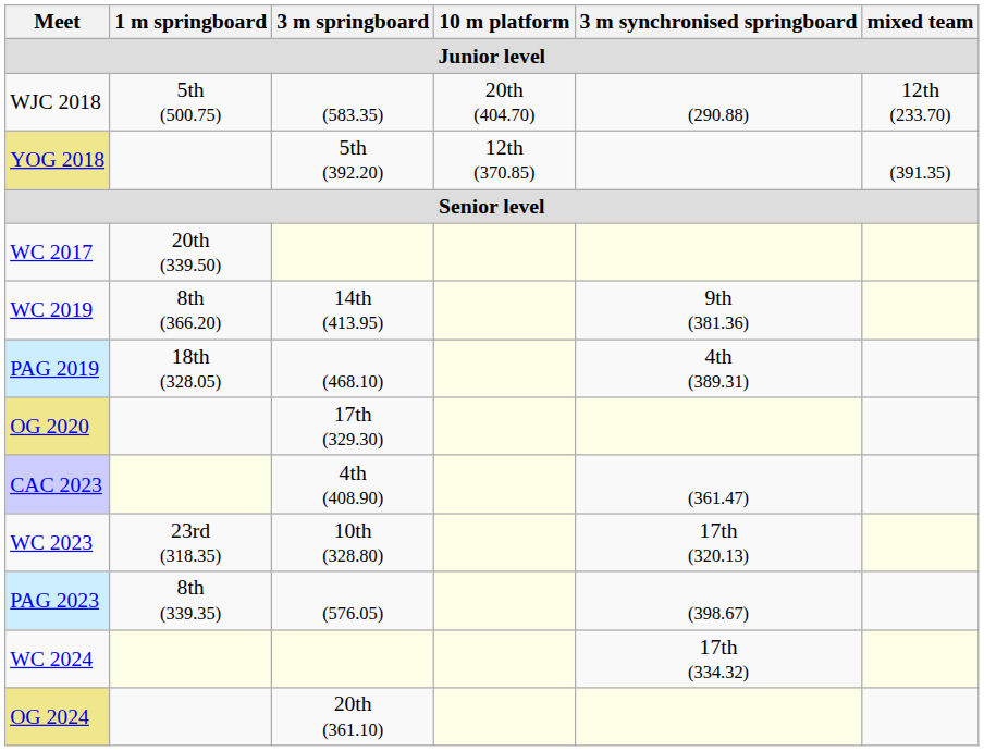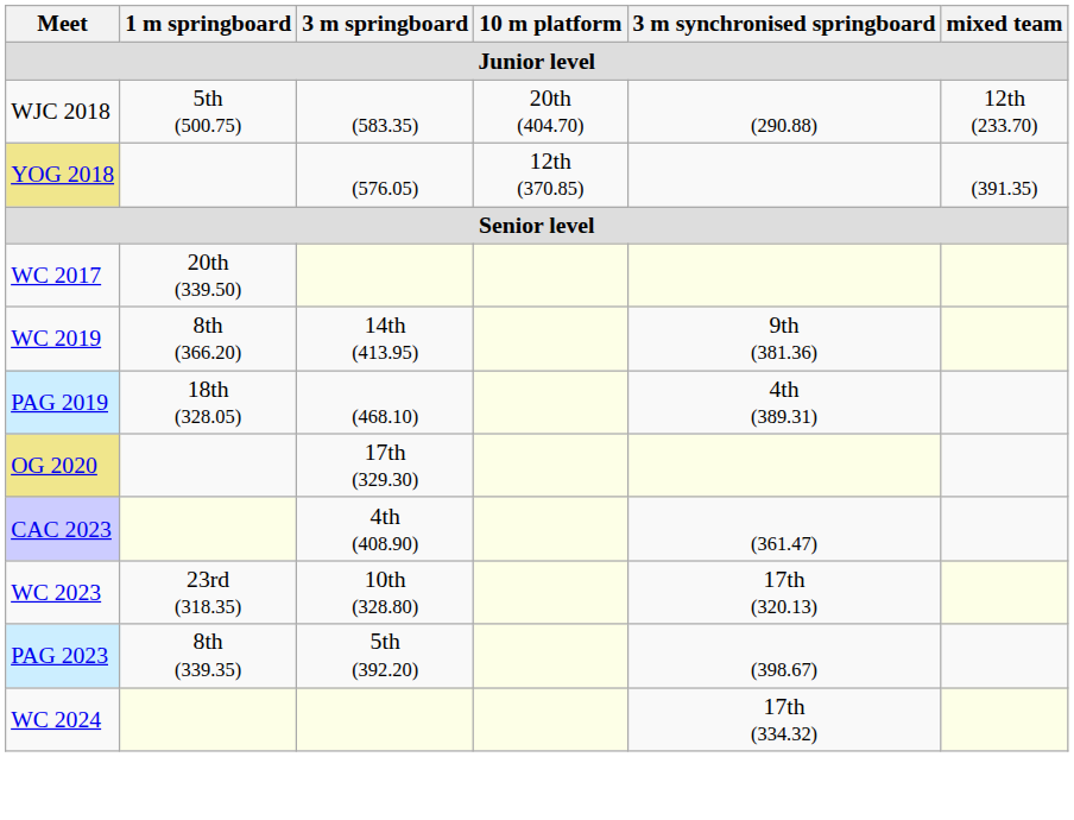 <table class="sortable wikitable">
 <tr>
 <th>Meet</th>
 <th class="unsortable">1 m springboard</th>
 <th class="unsortable">3 m springboard</th>
 <th class="unsortable">10 m platform</th>
 <th class="unsortable">3 m synchronised springboard</th>
 <th class="unsortable">mixed team</th>
 </tr>
 <tr bgcolor="#DDDDDD">
 <td colspan="6" align="center"><strong>Junior level</strong></td>
 </tr>
 <tr>
 <td>WJC 2018</td>
 <td align="center">5th<br><small>(500.75)</small></td>
 <td align="center"><br><small>(583.35)</small></td>
 <td align="center">20th <br><small>(404.70)</small></td>
 <td align="center"><br><small>(290.88)</small></td>
 <td align="center">12th<br><small>(233.70)</small></td>
 </tr>
 <tr>
 <td style="background:#f0e68c"><a href='#'>YOG 2018</a></td>
 <td></td>
-<td align="center">5th<br><small>(392.20)</small></td>
+<td align="center"><br><small>(576.05)</small></td>
 <td align="center">12th <br><small>(370.85)</small></td>
 <td></td>
 <td align="center"><br><small>(391.35)</small></td>
 </tr>
 <tr bgcolor="#DDDDDD">
 <td colspan="6" align="center"><strong>Senior level</strong></td>
 </tr>
 <tr>
 <td><a href='#'>WC 2017</a></td>
 <td align="center">20th<br><small>(339.50)</small></td>
 <td style="background:#fdffe7"></td>
 <td style="background:#fdffe7"></td>
 <td style="background:#fdffe7"></td>
 <td style="background:#fdffe7"></td>
 </tr>
 <tr>
 <td><a href='#'>WC 2019</a></td>
 <td align="center">8th<br><small>(366.20)</small></td>
 <td align="center">14th<br><small>(413.95)</small></td>
 <td style="background:#fdffe7"></td>
 <td align="center">9th<br><small>(381.36)</small></td>
 <td style="background:#fdffe7"></td>
 </tr>
 <tr>
 <td style="background:#cceeff"><a href='#'>PAG 2019</a></td>
 <td align="center">18th<br><small>(328.05)</small></td>
 <td align="center"><br><small>(468.10)</small></td>
 <td style="background:#fdffe7"></td>
 <td align="center">4th<br><small>(389.31)</small></td>
 <td></td>
 </tr>
 <tr>
 <td style="background:#f0e68c"><a href='#'>OG 2020</a></td>
 <td></td>
 <td align="center">17th<br><small>(329.30)</small></td>
 <td style="background:#fdffe7"></td>
 <td style="background:#fdffe7"></td>
 <td></td>
 </tr>
 <tr>
 <td style="background:#ccccff"><a href='#'>CAC 2023</a></td>
 <td style="background:#fdffe7"></td>
 <td align="center">4th<br><small>(408.90)</small></td>
 <td style="background:#fdffe7"></td>
 <td align="center"><br><small>(361.47)</small></td>
 <td></td>
 </tr>
 <tr>
 <td><a href='#'>WC 2023</a></td>
 <td align="center">23rd<br><small>(318.35)</small></td>
 <td align="center">10th<br><small>(328.80)</small></td>
 <td style="background:#fdffe7"></td>
 <td align="center">17th<br><small>(320.13)</small></td>
 <td style="background:#fdffe7"></td>
 </tr>
 <tr>
 <td style="background:#cceeff"><a href='#'>PAG 2023</a></td>
 <td align="center">8th<br><small>(339.35)</small></td>
-<td align="center"><br><small>(576.05)</small></td>
+<td align="center">5th<br><small>(392.20)</small></td>
 <td style="background:#fdffe7"></td>
 <td align="center"><br><small>(398.67)</small></td>
 <td></td>
 </tr>
 <tr>
 <td><a href='#'>WC 2024</a></td>
 <td style="background:#fdffe7"></td>
 <td style="background:#fdffe7"></td>
 <td style="background:#fdffe7"></td>
 <td align="center">17th<br><small>(334.32)</small></td>
 <td style="background:#fdffe7"></td>
 </tr>
-<tr>
-<td style="background:#f0e68c"><a href='#'>OG 2024</a></td>
-<td></td>
-<td align="center">20th<br><small>(361.10)</small></td>
-<td style="background:#fdffe7"></td>
-<td style="background:#fdffe7"></td>
-<td></td>
-</tr>
 </table>
